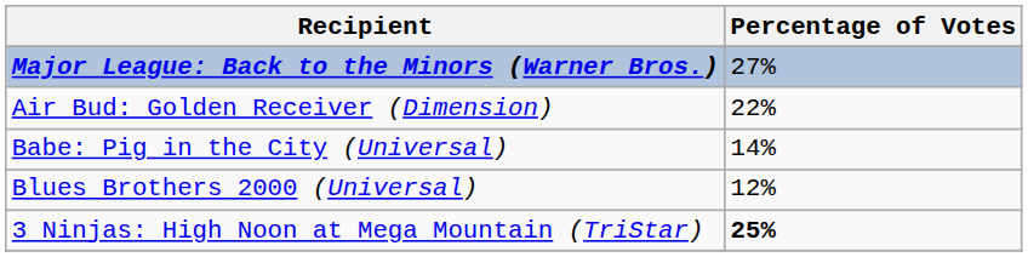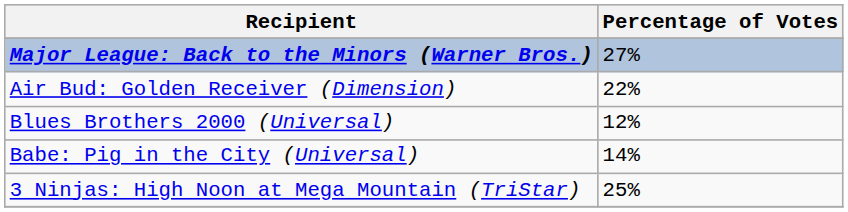 <table class="wikitable sortable plainrowheaders">
 <tr>
 <th>Recipient</th>
 <th>Percentage of Votes</th>
 </tr>
 <tr>
 </tr>
 <tr style="background:#B0C4DE;">
 <td><strong><em><a href='#'>Major League: Back to the Minors</a><em> (<a href='#'>Warner Bros.</a>)<strong></td>
 <td></strong>27%<strong></td>
 </tr>
 <tr>
 <td></em><a href='#'>Air Bud: Golden Receiver</a><em> (<a href='#'>Dimension</a>)</td>
 <td>22%</td>
 </tr>
 <tr>
+<td></em><a href='#'>Blues Brothers 2000</a><em> (<a href='#'>Universal</a>)</td>
+<td>12%</td>
+</tr>
+<tr>
 <td></em><a href='#'>Babe: Pig in the City</a><em> (<a href='#'>Universal</a>)</td>
 <td>14%</td>
 </tr>
 <tr>
-<td></em><a href='#'>Blues Brothers 2000</a><em> (<a href='#'>Universal</a>)</td>
-<td>12%</td>
-</tr>
-<tr>
 <td></em><a href='#'>3 Ninjas: High Noon at Mega Mountain</a><em> (<a href='#'>TriStar</a>)</td>
-<td><strong>25%</strong></td>
+<td>25%</td>
 </tr>
 <tr>
 </tr>
 </table>
